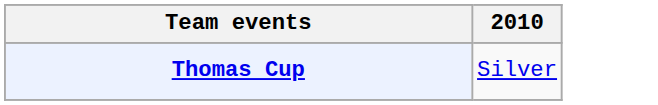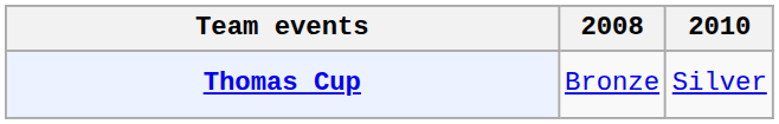 <table class="wikitable" style="font-size: 90%; text-align:center">
 <tr>
 <th width=180>Team events</th>
+<th>2008</th>
 <th>2010</th>
 </tr>
 <tr style="height: 30px;">
 <td bgcolor=ECF2FF style="width: 240px;align=left"><strong><a href='#'>Thomas Cup</a></strong></td>
+<td> <a href='#'>Bronze</a></td>
 <td> <a href='#'>Silver</a></td>
 </tr>
 </table>
